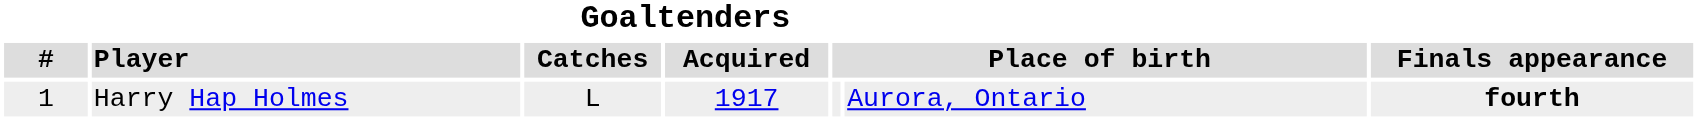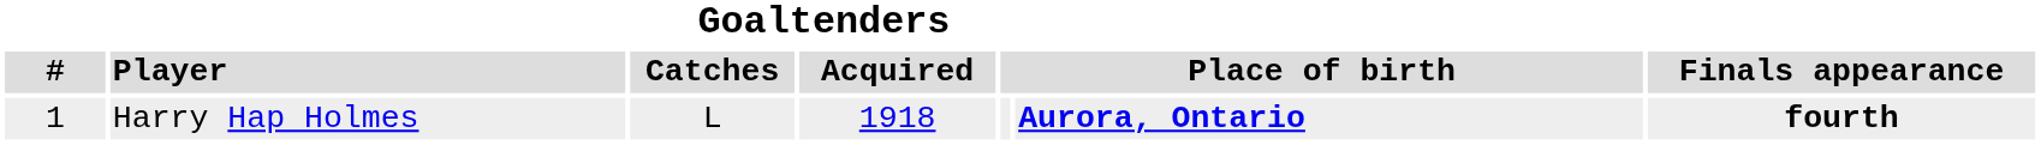 <table style="text-align:center;">
 <tr>
 <th colspan="6"><big>Goaltenders</big></th>
 </tr>
 <tr style="background:#dddddd;">
 <th style="width:3em">#</th>
 <th style="width:16em; text-align:left">Player</th>
 <th style="width:5em">Catches</th>
 <th style="width:6em">Acquired</th>
 <th style="width:20em" colspan="2">Place of birth</th>
 <th style="width:12em">Finals appearance</th>
 </tr>
 <tr style="background:#eeeeee;">
 <td>1</td>
 <td align="left">Harry <a href='#'>Hap Holmes</a></td>
 <td>L</td>
-<td><a href='#'>1917</a></td>
+<td><a href='#'>1918</a></td>
 <td></td>
-<td align="left"><a href='#'>Aurora, Ontario</a></td>
+<td align="left"><strong><a href='#'>Aurora, Ontario</a></strong></td>
 <td><strong>fourth </strong></td>
 </tr>
 </table>
